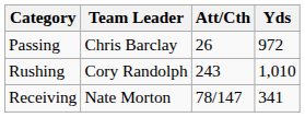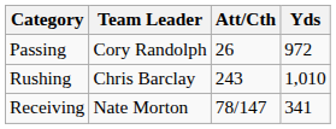 <table class="wikitable">
 <tr>
 <th>Category</th>
 <th>Team Leader</th>
 <th>Att/Cth</th>
 <th>Yds</th>
 </tr>
 <tr style="background: ##ddffdd;">
 <td>Passing</td>
-<td>Chris Barclay</td>
+<td>Cory Randolph</td>
 <td>26</td>
 <td>972</td>
 </tr>
 <tr style="background: ##ffdddd;">
 <td>Rushing</td>
-<td>Cory Randolph</td>
+<td>Chris Barclay</td>
 <td>243</td>
 <td>1,010</td>
 </tr>
 <tr style="background: ##ddffdd;">
 <td>Receiving</td>
 <td>Nate Morton</td>
 <td>78/147</td>
 <td>341</td>
 </tr>
 </table>
